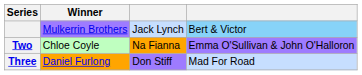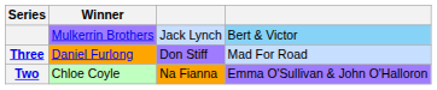 <table class="wikitable" style="font-size:90%;">
 <tr>
 <th scope="col">Series</th>
 <th scope="col">Winner</th>
 <th scope="col"></th>
 <th scope="col"></th>
 </tr>
 <tr>
 <th scope="row"></th>
 <td bgcolor="9E7BFF"><a href='#'>Mulkerrin Brothers</a></td>
 <td bgcolor="C6DEFF">Jack Lynch</td>
 <td bgcolor="87D3F8">Bert & Victor</td>
 </tr>
 <tr>
+<th scope="row"><a href='#'>Three</a></th>
+<td bgcolor="FFA500"><a href='#'>Daniel Furlong</a></td>
+<td bgcolor="9E7BFF">Don Stiff</td>
+<td bgcolor="C6DEFF">Mad For Road</td>
+</tr>
+<tr>
 <th scope="row"><a href='#'>Two</a></th>
 <td bgcolor="BFFFC0">Chloe Coyle</td>
 <td bgcolor="FFA500">Na Fianna</td>
 <td bgcolor="9E7BFF">Emma O'Sullivan & John O'Halloron</td>
 </tr>
-<tr>
-<th scope="row"><a href='#'>Three</a></th>
-<td bgcolor="FFA500"><a href='#'>Daniel Furlong</a></td>
-<td bgcolor="9E7BFF">Don Stiff</td>
-<td bgcolor="C6DEFF">Mad For Road</td>
-</tr>
 </table>
